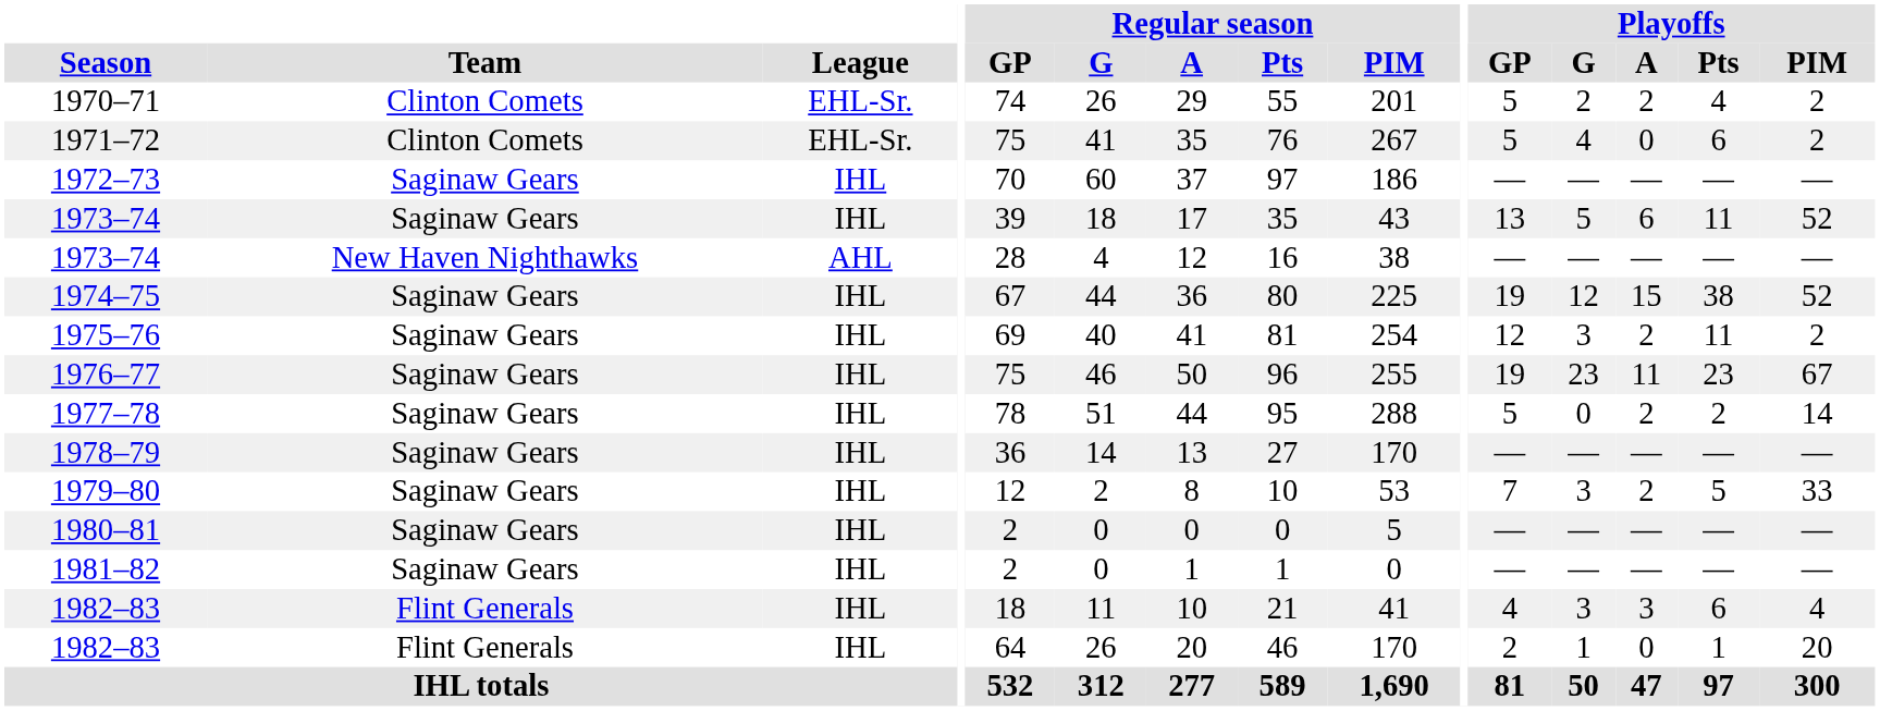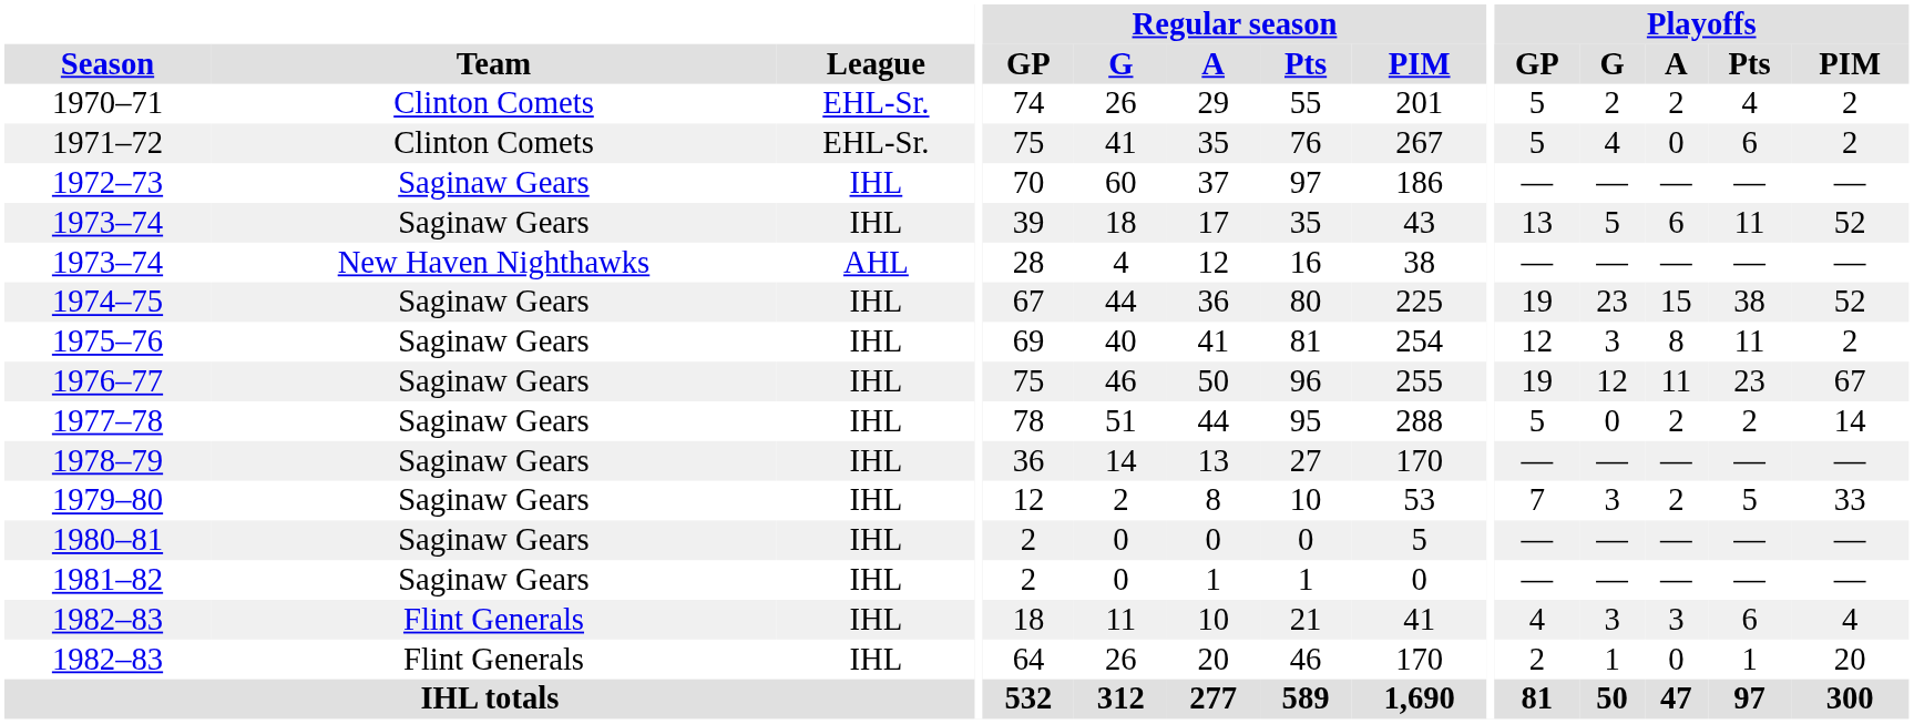 <table border="0" cellpadding="1" cellspacing="0" style="text-align:center; width:60em">
 <tr bgcolor="#e0e0e0">
 <th colspan="3" bgcolor="#ffffff"></th>
 <th rowspan="99" bgcolor="#ffffff"></th>
 <th colspan="5"><a href='#'>Regular season</a></th>
 <th rowspan="99" bgcolor="#ffffff"></th>
 <th colspan="5"><a href='#'>Playoffs</a></th>
 </tr>
 <tr bgcolor="#e0e0e0">
 <th><a href='#'>Season</a></th>
 <th>Team</th>
 <th>League</th>
 <th>GP</th>
 <th><a href='#'>G</a></th>
 <th><a href='#'>A</a></th>
 <th><a href='#'>Pts</a></th>
 <th><a href='#'>PIM</a></th>
 <th>GP</th>
 <th>G</th>
 <th>A</th>
 <th>Pts</th>
 <th>PIM</th>
 </tr>
 <tr>
 <td>1970–71</td>
 <td><a href='#'>Clinton Comets</a></td>
 <td><a href='#'>EHL-Sr.</a></td>
 <td>74</td>
 <td>26</td>
 <td>29</td>
 <td>55</td>
 <td>201</td>
 <td>5</td>
 <td>2</td>
 <td>2</td>
 <td>4</td>
 <td>2</td>
 </tr>
 <tr bgcolor="#f0f0f0">
 <td>1971–72</td>
 <td>Clinton Comets</td>
 <td>EHL-Sr.</td>
 <td>75</td>
 <td>41</td>
 <td>35</td>
 <td>76</td>
 <td>267</td>
 <td>5</td>
 <td>4</td>
 <td>0</td>
 <td>6</td>
 <td>2</td>
 </tr>
 <tr>
 <td><a href='#'>1972–73</a></td>
 <td><a href='#'>Saginaw Gears</a></td>
 <td><a href='#'>IHL</a></td>
 <td>70</td>
 <td>60</td>
 <td>37</td>
 <td>97</td>
 <td>186</td>
 <td>—</td>
 <td>—</td>
 <td>—</td>
 <td>—</td>
 <td>—</td>
 </tr>
 <tr bgcolor="#f0f0f0">
 <td><a href='#'>1973–74</a></td>
 <td>Saginaw Gears</td>
 <td>IHL</td>
 <td>39</td>
 <td>18</td>
 <td>17</td>
 <td>35</td>
 <td>43</td>
 <td>13</td>
 <td>5</td>
 <td>6</td>
 <td>11</td>
 <td>52</td>
 </tr>
 <tr>
 <td><a href='#'>1973–74</a></td>
 <td><a href='#'>New Haven Nighthawks</a></td>
 <td><a href='#'>AHL</a></td>
 <td>28</td>
 <td>4</td>
 <td>12</td>
 <td>16</td>
 <td>38</td>
 <td>—</td>
 <td>—</td>
 <td>—</td>
 <td>—</td>
 <td>—</td>
 </tr>
 <tr bgcolor="#f0f0f0">
 <td><a href='#'>1974–75</a></td>
 <td>Saginaw Gears</td>
 <td>IHL</td>
 <td>67</td>
 <td>44</td>
 <td>36</td>
 <td>80</td>
 <td>225</td>
 <td>19</td>
-<td>12</td>
+<td>23</td>
 <td>15</td>
 <td>38</td>
 <td>52</td>
 </tr>
 <tr>
 <td><a href='#'>1975–76</a></td>
 <td>Saginaw Gears</td>
 <td>IHL</td>
 <td>69</td>
 <td>40</td>
 <td>41</td>
 <td>81</td>
 <td>254</td>
 <td>12</td>
 <td>3</td>
-<td>2</td>
+<td>8</td>
 <td>11</td>
 <td>2</td>
 </tr>
 <tr bgcolor="#f0f0f0">
 <td><a href='#'>1976–77</a></td>
 <td>Saginaw Gears</td>
 <td>IHL</td>
 <td>75</td>
 <td>46</td>
 <td>50</td>
 <td>96</td>
 <td>255</td>
 <td>19</td>
-<td>23</td>
+<td>12</td>
 <td>11</td>
 <td>23</td>
 <td>67</td>
 </tr>
 <tr>
 <td><a href='#'>1977–78</a></td>
 <td>Saginaw Gears</td>
 <td>IHL</td>
 <td>78</td>
 <td>51</td>
 <td>44</td>
 <td>95</td>
 <td>288</td>
 <td>5</td>
 <td>0</td>
 <td>2</td>
 <td>2</td>
 <td>14</td>
 </tr>
 <tr bgcolor="#f0f0f0">
 <td><a href='#'>1978–79</a></td>
 <td>Saginaw Gears</td>
 <td>IHL</td>
 <td>36</td>
 <td>14</td>
 <td>13</td>
 <td>27</td>
 <td>170</td>
 <td>—</td>
 <td>—</td>
 <td>—</td>
 <td>—</td>
 <td>—</td>
 </tr>
 <tr>
 <td><a href='#'>1979–80</a></td>
 <td>Saginaw Gears</td>
 <td>IHL</td>
 <td>12</td>
 <td>2</td>
 <td>8</td>
 <td>10</td>
 <td>53</td>
 <td>7</td>
 <td>3</td>
 <td>2</td>
 <td>5</td>
 <td>33</td>
 </tr>
 <tr bgcolor="#f0f0f0">
 <td><a href='#'>1980–81</a></td>
 <td>Saginaw Gears</td>
 <td>IHL</td>
 <td>2</td>
 <td>0</td>
 <td>0</td>
 <td>0</td>
 <td>5</td>
 <td>—</td>
 <td>—</td>
 <td>—</td>
 <td>—</td>
 <td>—</td>
 </tr>
 <tr>
 <td><a href='#'>1981–82</a></td>
 <td>Saginaw Gears</td>
 <td>IHL</td>
 <td>2</td>
 <td>0</td>
 <td>1</td>
 <td>1</td>
 <td>0</td>
 <td>—</td>
 <td>—</td>
 <td>—</td>
 <td>—</td>
 <td>—</td>
 </tr>
 <tr bgcolor="#f0f0f0">
 <td><a href='#'>1982–83</a></td>
 <td><a href='#'>Flint Generals</a></td>
 <td>IHL</td>
 <td>18</td>
 <td>11</td>
 <td>10</td>
 <td>21</td>
 <td>41</td>
 <td>4</td>
 <td>3</td>
 <td>3</td>
 <td>6</td>
 <td>4</td>
 </tr>
 <tr>
 <td><a href='#'>1982–83</a></td>
 <td>Flint Generals</td>
 <td>IHL</td>
 <td>64</td>
 <td>26</td>
 <td>20</td>
 <td>46</td>
 <td>170</td>
 <td>2</td>
 <td>1</td>
 <td>0</td>
 <td>1</td>
 <td>20</td>
 </tr>
 <tr>
 </tr>
 <tr ALIGN="center" bgcolor="#e0e0e0">
 <th colspan="3">IHL totals</th>
 <th ALIGN="center">532</th>
 <th ALIGN="center">312</th>
 <th ALIGN="center">277</th>
 <th ALIGN="center">589</th>
 <th ALIGN="center">1,690</th>
 <th ALIGN="center">81</th>
 <th ALIGN="center">50</th>
 <th ALIGN="center">47</th>
 <th ALIGN="center">97</th>
 <th ALIGN="center">300</th>
 </tr>
 </table>
